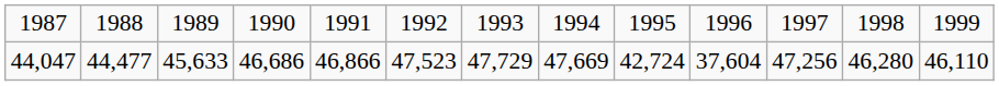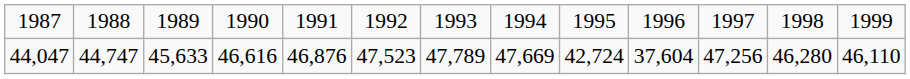 <table class="wikitable" style="text-align:center">
 <tr>
 <td>1987</td>
 <td>1988</td>
 <td>1989</td>
 <td>1990</td>
 <td>1991</td>
 <td>1992</td>
 <td>1993</td>
 <td>1994</td>
 <td>1995</td>
 <td>1996</td>
 <td>1997</td>
 <td>1998</td>
 <td>1999</td>
 </tr>
 <tr>
 <td>44,047</td>
-<td>44,477</td>
+<td>44,747</td>
 <td>45,633</td>
-<td>46,686</td>
-<td>46,866</td>
+<td>46,616</td>
+<td>46,876</td>
 <td>47,523</td>
-<td>47,729</td>
+<td>47,789</td>
 <td>47,669</td>
 <td>42,724</td>
 <td>37,604</td>
 <td>47,256</td>
 <td>46,280</td>
 <td>46,110</td>
 </tr>
 </table>
